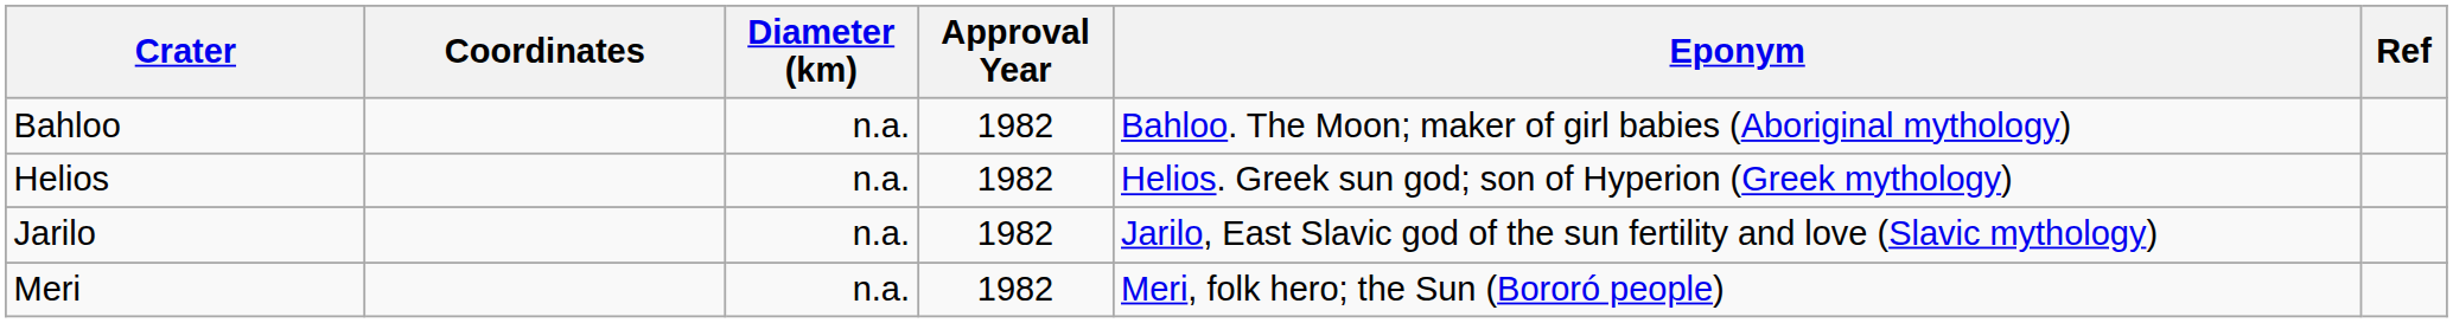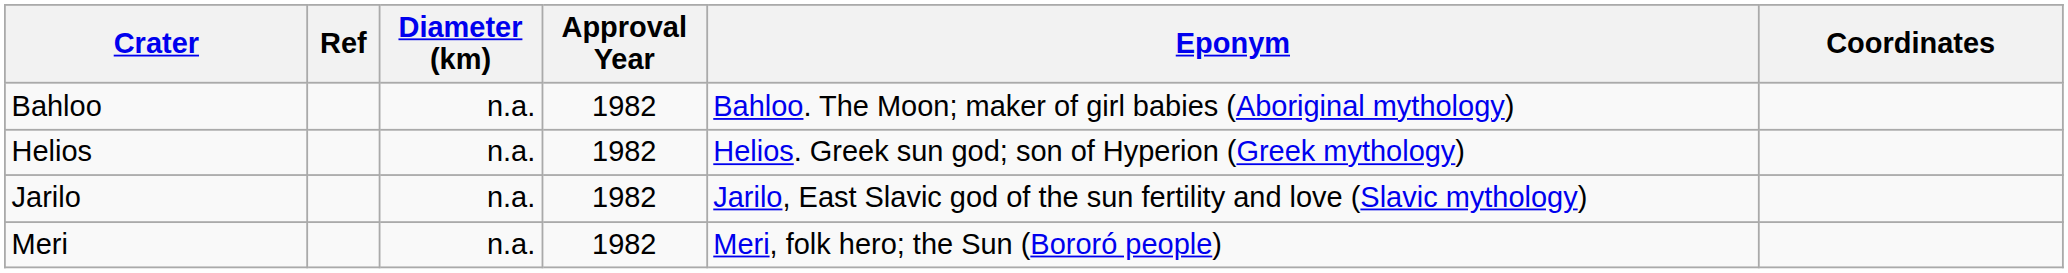 <table class="wikitable" style="min-width: 90%">
 <tr>
 <th style="width:10em"><a href='#'>Crater</a></th>
-<th style="width:10em">Coordinates</th>
+<th>Ref</th>
 <th><a href='#'>Diameter</a><br>(km)</th>
 <th>Approval<br>Year</th>
 <th><a href='#'>Eponym</a></th>
-<th>Ref</th>
+<th style="width:10em">Coordinates</th>
 </tr>
 <tr id="Bahloo">
 <td>Bahloo</td>
 <td></td>
 <td align=right>n.a.</td>
 <td align=center>1982</td>
 <td><a href='#'>Bahloo</a>. The Moon; maker of girl babies (<a href='#'>Aboriginal mythology</a>)</td>
 <td></td>
 </tr>
 <tr id="Helios">
 <td>Helios</td>
 <td></td>
 <td align=right>n.a.</td>
 <td align=center>1982</td>
 <td><a href='#'>Helios</a>. Greek sun god; son of Hyperion (<a href='#'>Greek mythology</a>)</td>
 <td></td>
 </tr>
 <tr id="Jarilo">
 <td>Jarilo</td>
 <td></td>
 <td align=right>n.a.</td>
 <td align=center>1982</td>
 <td><a href='#'>Jarilo</a>, East Slavic god of the sun fertility and love (<a href='#'>Slavic mythology</a>)</td>
 <td></td>
 </tr>
 <tr id="Meri">
 <td>Meri</td>
 <td></td>
 <td align=right>n.a.</td>
 <td align=center>1982</td>
 <td><a href='#'>Meri</a>, folk hero; the Sun (<a href='#'>Bororó people</a>)</td>
 <td></td>
 </tr>
 </table>
